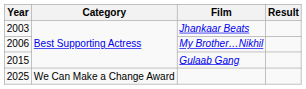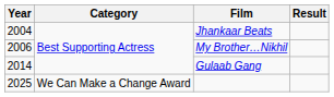 <table class="wikitable" style="font-size: 90%;">
 <tr>
 <th>Year</th>
 <th>Category</th>
 <th>Film</th>
 <th>Result</th>
 </tr>
 <tr>
-<td>2003</td>
+<td>2004</td>
 <td rowspan="3"><a href='#'>Best Supporting Actress</a></td>
 <td><em><a href='#'>Jhankaar Beats</a></em></td>
 <td></td>
 </tr>
 <tr>
 <td>2006</td>
 <td><em><a href='#'>My Brother…Nikhil</a></em></td>
 <td></td>
 </tr>
 <tr>
-<td>2015</td>
+<td>2014</td>
 <td><em><a href='#'>Gulaab Gang</a></em></td>
 <td></td>
 </tr>
 <tr>
 <td>2025</td>
 <td>We Can Make a Change Award</td>
 <td></td>
 <td></td>
 </tr>
 </table>
